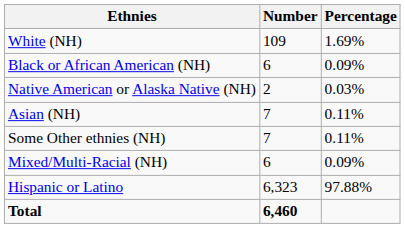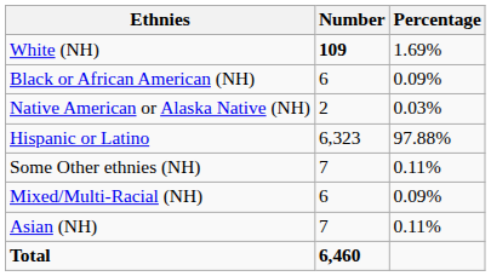 <table class="wikitable">
 <tr>
 <th>Ethnies</th>
 <th>Number</th>
 <th>Percentage</th>
 </tr>
 <tr>
 <td><a href='#'>White</a> (NH)</td>
-<td>109</td>
+<td><strong>109</strong></td>
 <td>1.69%</td>
 </tr>
 <tr>
 <td><a href='#'>Black or African American</a> (NH)</td>
 <td>6</td>
 <td>0.09%</td>
 </tr>
 <tr>
 <td><a href='#'>Native American</a> or <a href='#'>Alaska Native</a> (NH)</td>
 <td>2</td>
 <td>0.03%</td>
 </tr>
 <tr>
-<td><a href='#'>Asian</a> (NH)</td>
-<td>7</td>
-<td>0.11%</td>
+<td><a href='#'>Hispanic or Latino</a></td>
+<td>6,323</td>
+<td>97.88%</td>
 </tr>
 <tr>
 <td>Some Other ethnies (NH)</td>
 <td>7</td>
 <td>0.11%</td>
 </tr>
 <tr>
 <td><a href='#'>Mixed/Multi-Racial</a> (NH)</td>
 <td>6</td>
 <td>0.09%</td>
 </tr>
 <tr>
-<td><a href='#'>Hispanic or Latino</a></td>
-<td>6,323</td>
-<td>97.88%</td>
+<td><a href='#'>Asian</a> (NH)</td>
+<td>7</td>
+<td>0.11%</td>
 </tr>
 <tr>
 <td><strong>Total</strong></td>
 <td><strong>6,460</strong></td>
 <td></td>
 </tr>
 </table>
